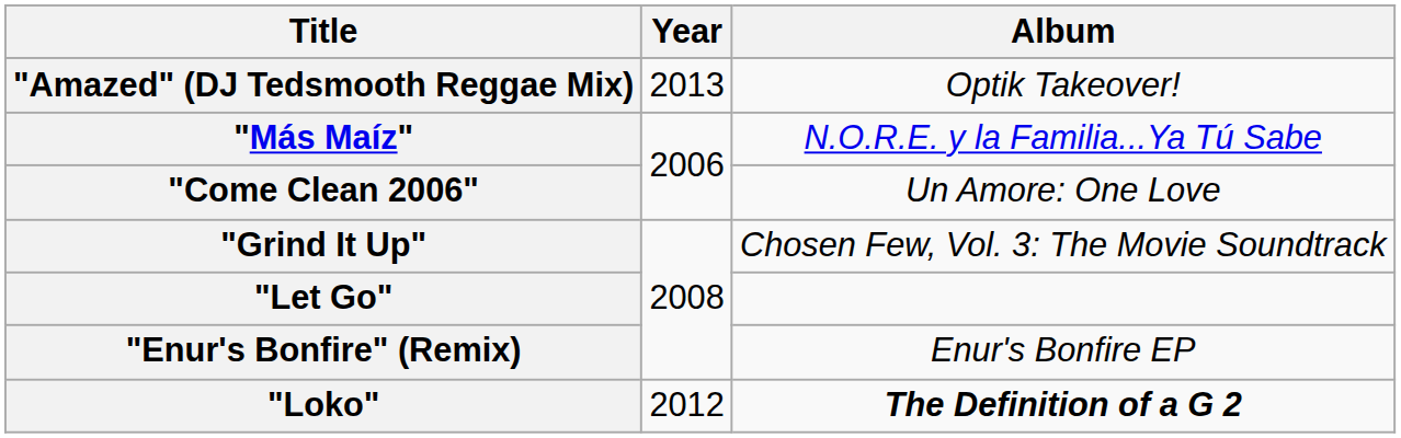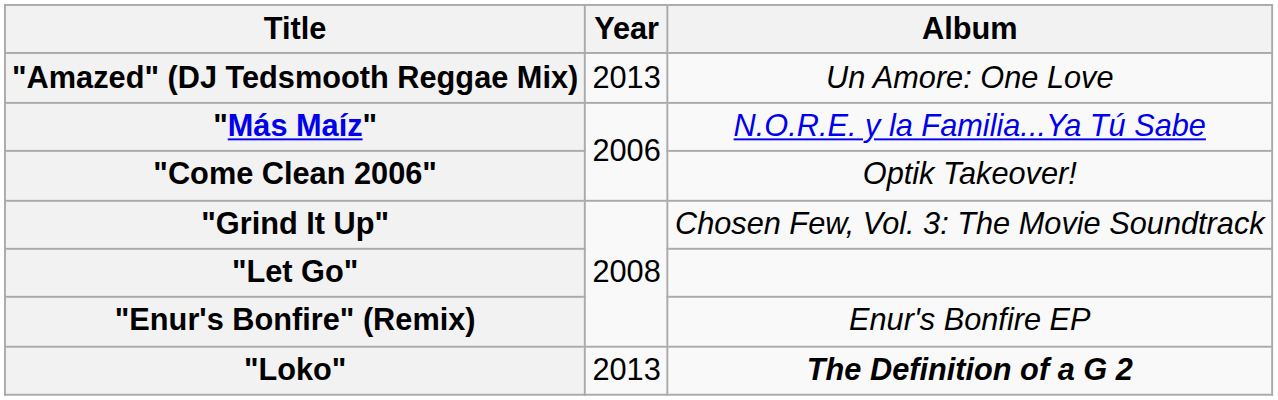 <table class="wikitable plainrowheaders" style="text-align:center">
 <tr>
 <th scope="col">Title</th>
 <th scope="col">Year</th>
 <th scope="col">Album</th>
 </tr>
 <tr>
 <th scope="row">"Amazed" (DJ Tedsmooth Reggae Mix)<br></th>
 <td>2013</td>
-<td><em>Optik Takeover!</em></td>
+<td><em>Un Amore: One Love</em></td>
 </tr>
 <tr>
 <th scope="row">"<a href='#'>Más Maíz</a>"<br></th>
 <td rowspan="2">2006</td>
 <td><em><a href='#'>N.O.R.E. y la Familia...Ya Tú Sabe</a></em></td>
 </tr>
 <tr>
 <th scope="row">"Come Clean 2006"<br></th>
-<td><em>Un Amore: One Love</em></td>
+<td><em>Optik Takeover!</em></td>
 </tr>
 <tr>
 <th scope="row">"Grind It Up"<br></th>
 <td rowspan="3">2008</td>
 <td><em>Chosen Few, Vol. 3: The Movie Soundtrack</em></td>
 </tr>
 <tr>
 <th scope="row">"Let Go"<br></th>
 <td></td>
 </tr>
 <tr>
 <th scope="row">"Enur's Bonfire" (Remix)<br></th>
 <td><em>Enur's Bonfire EP</em></td>
 </tr>
 <tr>
 <th scope="row">"Loko"<br></th>
-<td>2012</td>
+<td>2013</td>
 <td><strong><em>The Definition of a G 2</em></strong></td>
 </tr>
 </table>
